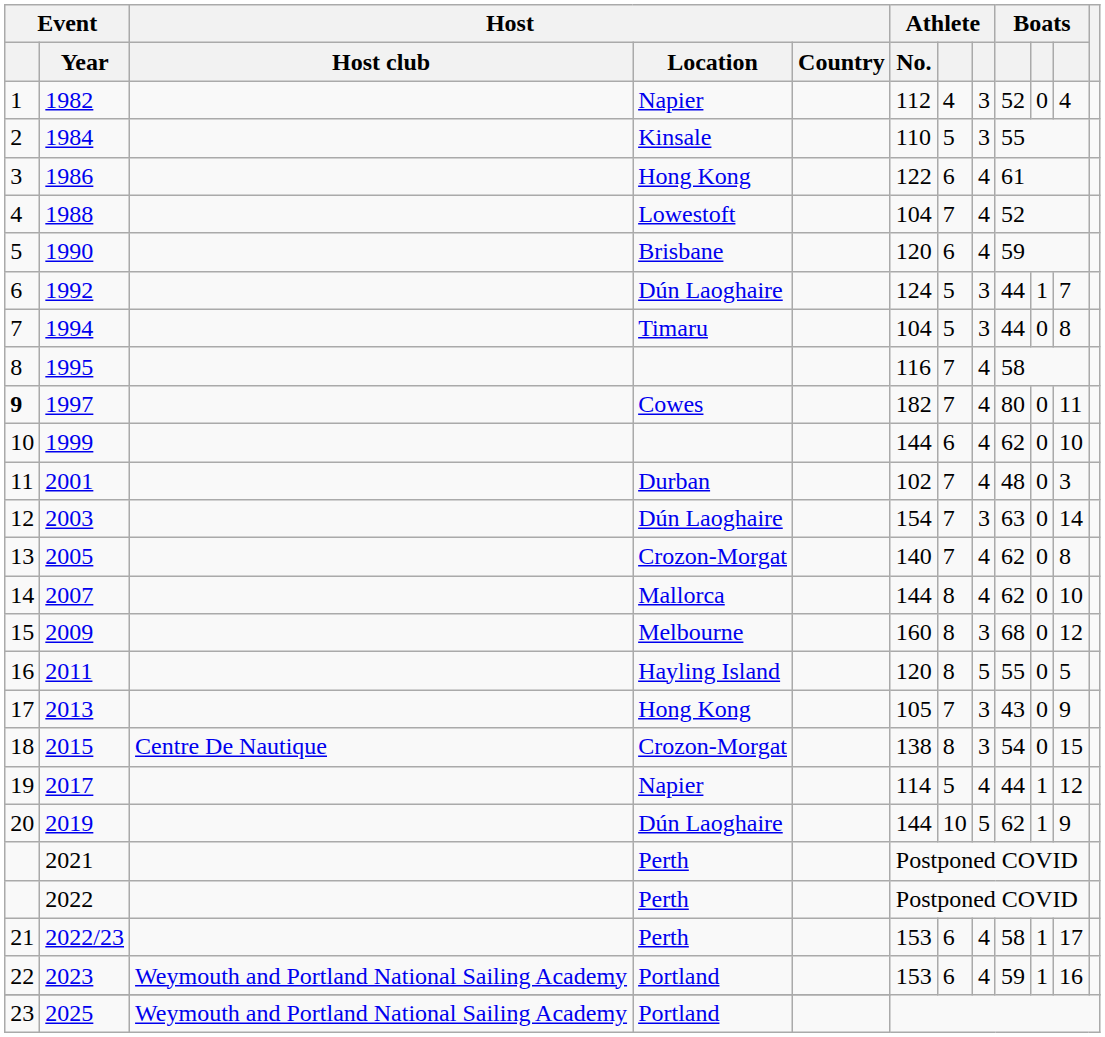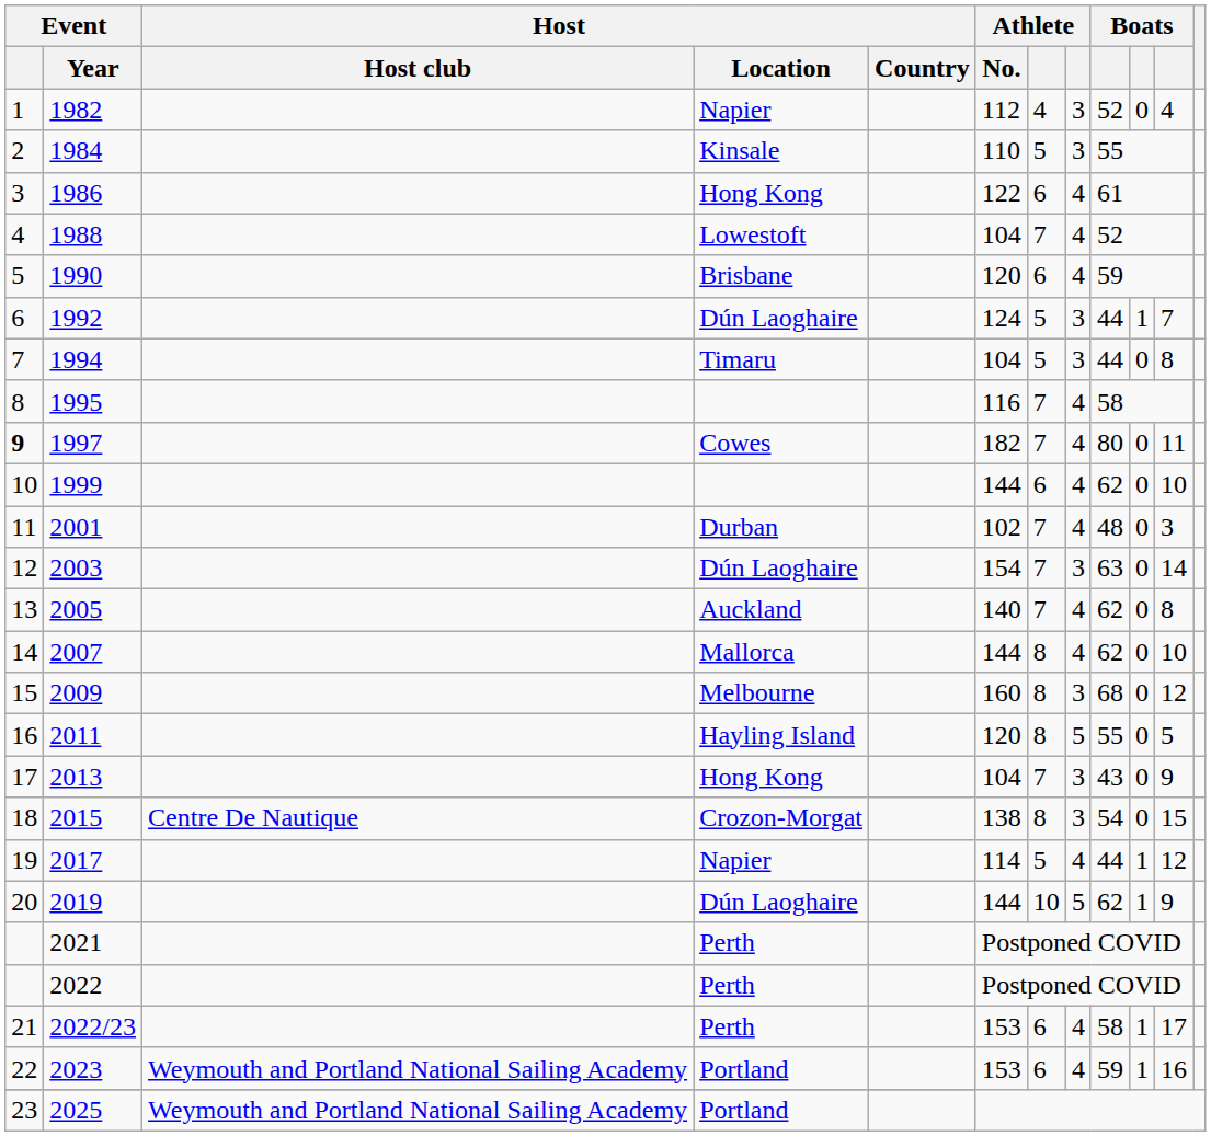 <table class="wikitable">
 <tr>
 <th colspan=2>Event</th>
 <th colspan=3>Host</th>
 <th colspan=3>Athlete</th>
 <th colspan=3>Boats</th>
 <th rowspan=2></th>
 </tr>
 <tr>
 <th></th>
 <th>Year</th>
 <th>Host club</th>
 <th>Location</th>
 <th>Country</th>
 <th>No.</th>
 <th></th>
 <th></th>
 <th></th>
 <th></th>
 <th></th>
 </tr>
 <tr>
 <td>1</td>
 <td><a href='#'>1982</a></td>
 <td></td>
 <td><a href='#'>Napier</a></td>
 <td></td>
 <td>112</td>
 <td>4</td>
 <td>3</td>
 <td>52</td>
 <td>0</td>
 <td>4</td>
 <td></td>
 </tr>
 <tr>
 <td>2</td>
 <td><a href='#'>1984</a></td>
 <td></td>
 <td><a href='#'>Kinsale</a></td>
 <td></td>
 <td>110</td>
 <td>5</td>
 <td>3</td>
 <td colspan=3>55</td>
 <td></td>
 </tr>
 <tr>
 <td>3</td>
 <td><a href='#'>1986</a></td>
 <td></td>
 <td><a href='#'>Hong Kong</a></td>
 <td></td>
 <td>122</td>
 <td>6</td>
 <td>4</td>
 <td colspan=3>61</td>
 <td></td>
 </tr>
 <tr>
 <td>4</td>
 <td><a href='#'>1988</a></td>
 <td></td>
 <td><a href='#'>Lowestoft</a></td>
 <td></td>
 <td>104</td>
 <td>7</td>
 <td>4</td>
 <td colspan=3>52</td>
 <td></td>
 </tr>
 <tr>
 <td>5</td>
 <td><a href='#'>1990</a></td>
 <td></td>
 <td><a href='#'>Brisbane</a></td>
 <td></td>
 <td>120</td>
 <td>6</td>
 <td>4</td>
 <td colspan=3>59</td>
 <td></td>
 </tr>
 <tr>
 <td>6</td>
 <td><a href='#'>1992</a></td>
 <td></td>
 <td><a href='#'>Dún Laoghaire</a></td>
 <td></td>
 <td>124</td>
 <td>5</td>
 <td>3</td>
 <td>44</td>
 <td>1</td>
 <td>7</td>
 <td></td>
 </tr>
 <tr>
 <td>7</td>
 <td><a href='#'>1994</a></td>
 <td></td>
 <td><a href='#'>Timaru</a></td>
 <td></td>
 <td>104</td>
 <td>5</td>
 <td>3</td>
 <td>44</td>
 <td>0</td>
 <td>8</td>
 <td></td>
 </tr>
 <tr>
 <td>8</td>
 <td><a href='#'>1995</a></td>
 <td></td>
 <td></td>
 <td></td>
 <td>116</td>
 <td>7</td>
 <td>4</td>
 <td colspan=3>58</td>
 <td></td>
 </tr>
 <tr>
 <td><strong>9</strong></td>
 <td><a href='#'>1997</a></td>
 <td></td>
 <td><a href='#'>Cowes</a></td>
 <td></td>
 <td>182</td>
 <td>7</td>
 <td>4</td>
 <td>80</td>
 <td>0</td>
 <td>11</td>
 <td></td>
 </tr>
 <tr>
 <td>10</td>
 <td><a href='#'>1999</a></td>
 <td></td>
 <td></td>
 <td></td>
 <td>144</td>
 <td>6</td>
 <td>4</td>
 <td>62</td>
 <td>0</td>
 <td>10</td>
 <td></td>
 </tr>
 <tr>
 <td>11</td>
 <td><a href='#'>2001</a></td>
 <td></td>
 <td><a href='#'>Durban</a></td>
 <td></td>
 <td>102</td>
 <td>7</td>
 <td>4</td>
 <td>48</td>
 <td>0</td>
 <td>3</td>
 <td></td>
 </tr>
 <tr>
 <td>12</td>
 <td><a href='#'>2003</a></td>
 <td></td>
 <td><a href='#'>Dún Laoghaire</a></td>
 <td></td>
 <td>154</td>
 <td>7</td>
 <td>3</td>
 <td>63</td>
 <td>0</td>
 <td>14</td>
 <td></td>
 </tr>
 <tr>
 <td>13</td>
 <td><a href='#'>2005</a></td>
 <td></td>
-<td><a href='#'>Crozon-Morgat</a></td>
+<td><a href='#'>Auckland</a></td>
 <td></td>
 <td>140</td>
 <td>7</td>
 <td>4</td>
 <td>62</td>
 <td>0</td>
 <td>8</td>
 <td></td>
 </tr>
 <tr>
 <td>14</td>
 <td><a href='#'>2007</a></td>
 <td></td>
 <td><a href='#'>Mallorca</a></td>
 <td></td>
 <td>144</td>
 <td>8</td>
 <td>4</td>
 <td>62</td>
 <td>0</td>
 <td>10</td>
 <td></td>
 </tr>
 <tr>
 <td>15</td>
 <td><a href='#'>2009</a></td>
 <td></td>
 <td><a href='#'>Melbourne</a></td>
 <td></td>
 <td>160</td>
 <td>8</td>
 <td>3</td>
 <td>68</td>
 <td>0</td>
 <td>12</td>
 <td></td>
 </tr>
 <tr>
 <td>16</td>
 <td><a href='#'>2011</a></td>
 <td></td>
 <td><a href='#'>Hayling Island</a></td>
 <td></td>
 <td>120</td>
 <td>8</td>
 <td>5</td>
 <td>55</td>
 <td>0</td>
 <td>5</td>
 <td></td>
 </tr>
 <tr>
 <td>17</td>
 <td><a href='#'>2013</a></td>
 <td></td>
 <td><a href='#'>Hong Kong</a></td>
 <td></td>
-<td>105</td>
+<td>104</td>
 <td>7</td>
 <td>3</td>
 <td>43</td>
 <td>0</td>
 <td>9</td>
 <td></td>
 </tr>
 <tr>
 <td>18</td>
 <td><a href='#'>2015</a></td>
 <td><a href='#'>Centre De Nautique</a></td>
 <td><a href='#'>Crozon-Morgat</a></td>
 <td></td>
 <td>138</td>
 <td>8</td>
 <td>3</td>
 <td>54</td>
 <td>0</td>
 <td>15</td>
 <td></td>
 </tr>
 <tr>
 <td>19</td>
 <td><a href='#'>2017</a></td>
 <td></td>
 <td><a href='#'>Napier</a></td>
 <td></td>
 <td>114</td>
 <td>5</td>
 <td>4</td>
 <td>44</td>
 <td>1</td>
 <td>12</td>
 <td></td>
 </tr>
 <tr>
 <td>20</td>
 <td><a href='#'>2019</a></td>
 <td></td>
 <td><a href='#'>Dún Laoghaire</a></td>
 <td></td>
 <td>144</td>
 <td>10</td>
 <td>5</td>
 <td>62</td>
 <td>1</td>
 <td>9</td>
 <td></td>
 </tr>
 <tr>
 <td></td>
 <td>2021</td>
 <td></td>
 <td><a href='#'>Perth</a></td>
 <td></td>
 <td colspan=6>Postponed COVID</td>
 <td></td>
 </tr>
 <tr>
 <td></td>
 <td>2022</td>
 <td></td>
 <td><a href='#'>Perth</a></td>
 <td></td>
 <td colspan=6>Postponed COVID</td>
 <td></td>
 </tr>
 <tr>
 <td>21</td>
 <td><a href='#'>2022/23</a></td>
 <td></td>
 <td><a href='#'>Perth</a></td>
 <td></td>
 <td>153</td>
 <td>6</td>
 <td>4</td>
 <td>58</td>
 <td>1</td>
 <td>17</td>
 <td></td>
 </tr>
 <tr>
 <td>22</td>
 <td><a href='#'>2023</a></td>
 <td><a href='#'>Weymouth and Portland National Sailing Academy</a></td>
 <td><a href='#'>Portland</a></td>
 <td></td>
 <td>153</td>
 <td>6</td>
 <td>4</td>
 <td>59</td>
 <td>1</td>
 <td>16</td>
 <td></td>
 </tr>
 <tr>
 </tr>
 <tr>
 <td>23</td>
 <td><a href='#'>2025</a></td>
 <td><a href='#'>Weymouth and Portland National Sailing Academy</a></td>
 <td><a href='#'>Portland</a></td>
 <td></td>
 </tr>
 </table>
